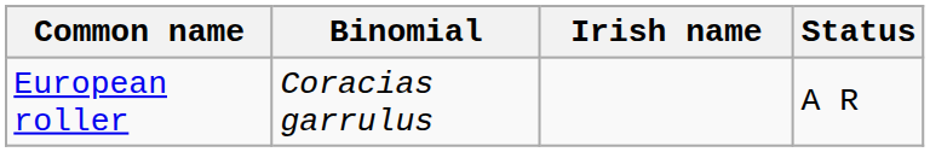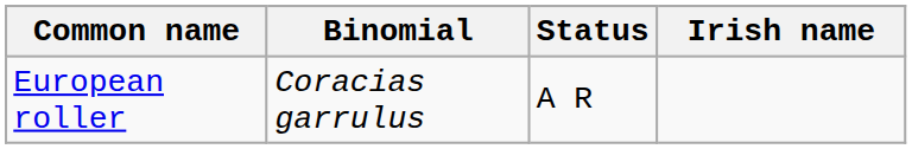 <table width=60% class="wikitable">
 <tr>
 <th width=32%>Common name</th>
 <th width=32%>Binomial</th>
+<th width=4%>Status</th>
 <th width=32%>Irish name</th>
-<th width=4%>Status</th>
 </tr>
 <tr>
 <td><a href='#'>European roller</a></td>
 <td><em>Coracias garrulus</em></td>
+<td>A R</td>
 <td></td>
-<td>A R</td>
 </tr>
 </table>
